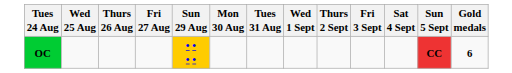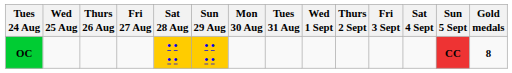 <table class="wikitable" style="margin:0.5em auto; font-size:95%; line-height:1.25em;">
 <tr>
 <th>Tues<br>24 Aug</th>
 <th>Wed<br>25 Aug</th>
 <th>Thurs<br>26 Aug</th>
 <th>Fri<br>27 Aug</th>
+<th>Sat<br>28 Aug</th>
 <th>Sun<br>29 Aug</th>
 <th>Mon<br>30 Aug</th>
 <th>Tues<br>31 Aug</th>
 <th>Wed<br>1 Sept</th>
 <th>Thurs<br>2 Sept</th>
 <th>Fri<br>3 Sept</th>
 <th>Sat<br>4 Sept</th>
 <th>Sun<br>5 Sept</th>
 <th>Gold<br>medals</th>
 </tr>
 <tr style="text-align:center;">
 <td style="background:#0c3;"><strong>OC</strong></td>
 <td></td>
 <td></td>
 <td></td>
 <td style="background:#fc0;"><a href='#'><strong>•</strong></a> <a href='#'><strong>•</strong></a><br><a href='#'><strong>•</strong></a> <a href='#'><strong>•</strong></a></td>
+<td style="background:#fc0;"><a href='#'><strong>•</strong></a> <a href='#'><strong>•</strong></a><br><a href='#'><strong>•</strong></a> <a href='#'><strong>•</strong></a></td>
 <td></td>
 <td></td>
 <td></td>
 <td></td>
 <td></td>
 <td></td>
 <td style="background:#e33;"><strong>CC</strong></td>
-<td><strong>6</strong></td>
+<td><strong>8</strong></td>
 </tr>
 </table>
